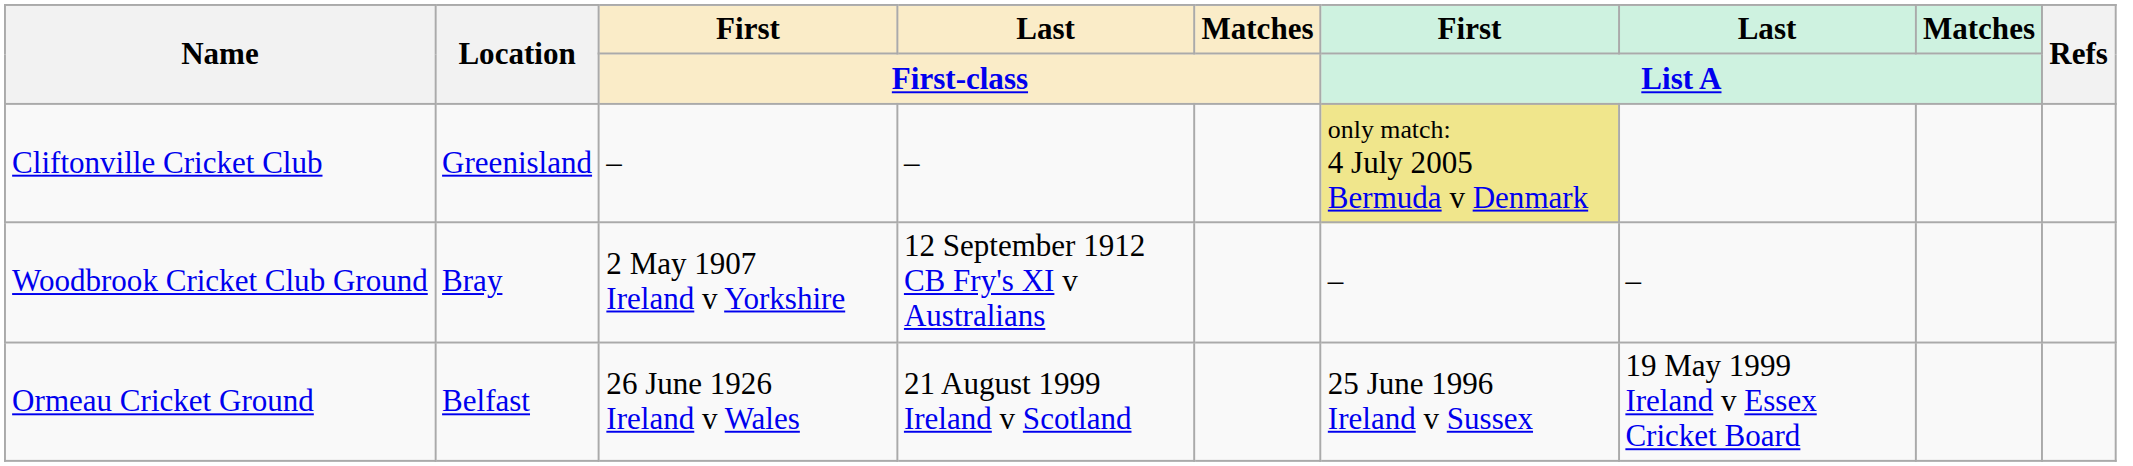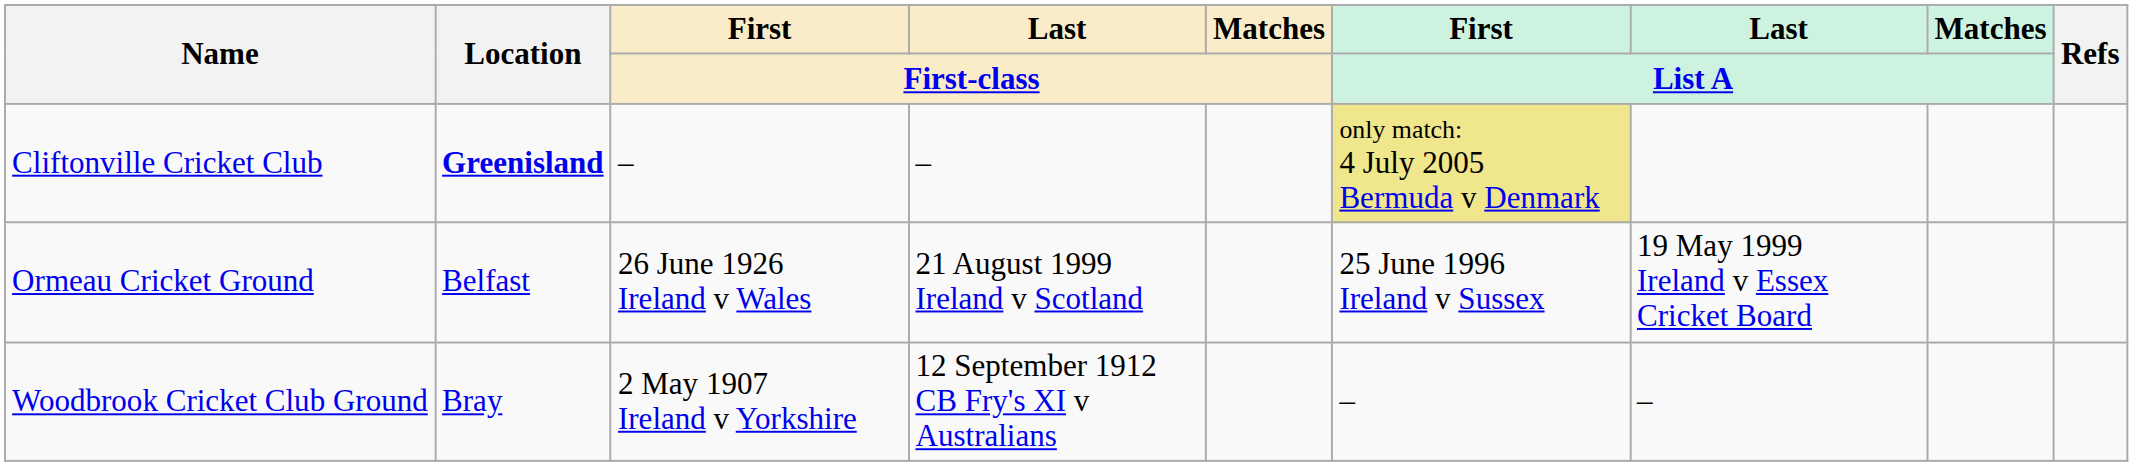 <table class="wikitable sortable">
 <tr>
 <th rowspan="2">Name</th>
 <th rowspan="2">Location</th>
 <th width="146" class="unsortable" style="background:#faecc8">First</th>
 <th width="146" class="unsortable" style="background:#faecc8">Last</th>
 <th style="background:#faecc8">Matches</th>
 <th width="146" class="unsortable" style="background:#cef2e0">First</th>
 <th width="146" class="unsortable" style="background:#cef2e0">Last</th>
 <th style="background:#cef2e0">Matches</th>
 <th rowspan="2" class="unsortable">Refs</th>
 </tr>
 <tr class="unsortable">
 <th colspan="3" style="background:#faecc8"><a href='#'>First-class</a></th>
 <th colspan="3" style="background:#cef2e0"><a href='#'>List A</a></th>
 </tr>
 <tr>
 <td><a href='#'>Cliftonville Cricket Club</a></td>
-<td><a href='#'>Greenisland</a></td>
+<td><strong><a href='#'>Greenisland</a></strong></td>
 <td>–</td>
 <td>–</td>
 <td></td>
 <td style="background: khaki;"><small>only match:</small><br>4 July 2005<br><a href='#'>Bermuda</a> v <a href='#'>Denmark</a></td>
 <td> </td>
+<td></td>
+<td></td>
+</tr>
+<tr>
+<td><a href='#'>Ormeau Cricket Ground</a></td>
+<td><a href='#'>Belfast</a></td>
+<td>26 June 1926<br><a href='#'>Ireland</a> v <a href='#'>Wales</a></td>
+<td>21 August 1999<br><a href='#'>Ireland</a> v <a href='#'>Scotland</a></td>
+<td></td>
+<td>25 June 1996<br><a href='#'>Ireland</a> v <a href='#'>Sussex</a></td>
+<td>19 May 1999<br><a href='#'>Ireland</a> v <a href='#'>Essex Cricket Board</a></td>
 <td></td>
 <td></td>
 </tr>
 <tr>
 <td><a href='#'>Woodbrook Cricket Club Ground</a></td>
 <td><a href='#'>Bray</a></td>
 <td>2 May 1907<br><a href='#'>Ireland</a> v <a href='#'>Yorkshire</a></td>
 <td>12 September 1912<br><a href='#'>CB Fry's XI</a> v <a href='#'>Australians</a></td>
 <td></td>
 <td>–</td>
 <td>–</td>
 <td></td>
 <td></td>
 </tr>
-<tr>
-<td><a href='#'>Ormeau Cricket Ground</a></td>
-<td><a href='#'>Belfast</a></td>
-<td>26 June 1926<br><a href='#'>Ireland</a> v <a href='#'>Wales</a></td>
-<td>21 August 1999<br><a href='#'>Ireland</a> v <a href='#'>Scotland</a></td>
-<td></td>
-<td>25 June 1996<br><a href='#'>Ireland</a> v <a href='#'>Sussex</a></td>
-<td>19 May 1999<br><a href='#'>Ireland</a> v <a href='#'>Essex Cricket Board</a></td>
-<td></td>
-<td></td>
-</tr>
 </table>
